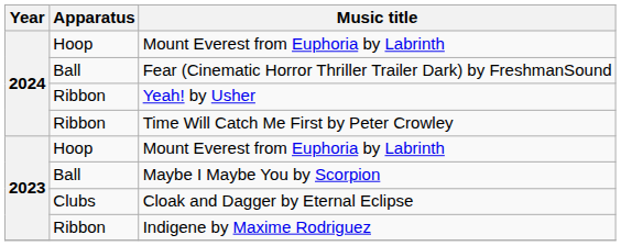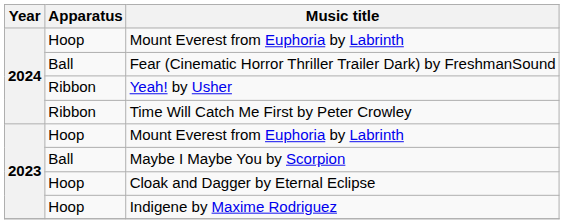 <table class="wikitable plainrowheaders">
 <tr>
 <th scope=col>Year</th>
 <th scope=col>Apparatus</th>
 <th scope=col>Music title</th>
 </tr>
 <tr>
 <th scope=row rowspan=4>2024</th>
 <td>Hoop</td>
 <td>Mount Everest from <a href='#'>Euphoria</a> by <a href='#'>Labrinth</a></td>
 </tr>
 <tr>
 <td>Ball</td>
 <td>Fear (Cinematic Horror Thriller Trailer Dark) by FreshmanSound</td>
 </tr>
 <tr>
 <td>Ribbon</td>
 <td><a href='#'>Yeah!</a> by <a href='#'>Usher</a></td>
 </tr>
 <tr>
 <td>Ribbon</td>
 <td>Time Will Catch Me First by Peter Crowley</td>
 </tr>
 <tr>
 <th scope=row rowspan=4>2023</th>
 <td>Hoop</td>
 <td>Mount Everest from <a href='#'>Euphoria</a> by <a href='#'>Labrinth</a></td>
 </tr>
 <tr>
 <td>Ball</td>
 <td>Maybe I Maybe You by <a href='#'>Scorpion</a></td>
 </tr>
 <tr>
-<td>Clubs</td>
+<td>Hoop</td>
 <td>Cloak and Dagger by Eternal Eclipse</td>
 </tr>
 <tr>
-<td>Ribbon</td>
+<td>Hoop</td>
 <td>Indigene by <a href='#'>Maxime Rodriguez</a></td>
 </tr>
 <tr>
 </tr>
 </table>
